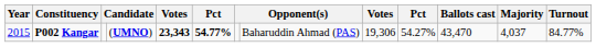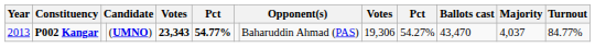 <table class="wikitable" style="margin:0.5em ; font-size:95%">
 <tr>
 <th>Year</th>
 <th>Constituency</th>
 <th colspan=2>Candidate</th>
 <th>Votes</th>
 <th>Pct</th>
 <th colspan=2>Opponent(s)</th>
 <th>Votes</th>
 <th>Pct</th>
 <th>Ballots cast</th>
 <th>Majority</th>
 <th>Turnout</th>
 </tr>
 <tr>
-<td><a href='#'>2015</a></td>
+<td><a href='#'>2013</a></td>
 <td><strong>P002 <a href='#'>Kangar</a></strong></td>
 <td></td>
 <td> (<a href='#'><strong>UMNO</strong></a>)</td>
 <td align="right"><strong>23,343</strong></td>
 <td><strong>54.77%</strong></td>
 <td></td>
 <td>Baharuddin Ahmad (<a href='#'>PAS</a>)</td>
 <td align="right">19,306</td>
 <td>54.27%</td>
 <td>43,470</td>
 <td>4,037</td>
 <td>84.77%</td>
 </tr>
 </table>
